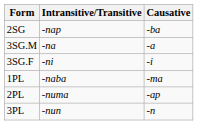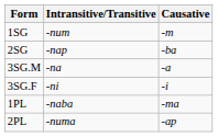 <table class="wikitable">
 <tr>
 <th>Form</th>
 <th>Intransitive/Transitive</th>
 <th>Causative</th>
+</tr>
+<tr>
+<td>1SG</td>
+<td><em>-num</em></td>
+<td><em>-m</em></td>
 </tr>
 <tr>
 <td>2SG</td>
 <td><em>-nap</em></td>
 <td><em>-ba</em></td>
 </tr>
 <tr>
 <td>3SG.M</td>
 <td><em>-na</em></td>
 <td><em>-a</em></td>
 </tr>
 <tr>
 <td>3SG.F</td>
 <td><em>-ni</em></td>
 <td><em>-i</em></td>
 </tr>
 <tr>
 <td>1PL</td>
 <td><em>-naba</em></td>
 <td><em>-ma</em></td>
 </tr>
 <tr>
 <td>2PL</td>
 <td><em>-numa</em></td>
 <td><em>-ap</em></td>
 </tr>
-<tr>
-<td>3PL</td>
-<td><em>-nun</em></td>
-<td><em>-n</em></td>
-</tr>
 </table>
